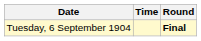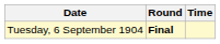 <table class="wikitable">
 <tr>
 <th>Date</th>
+<th>Round</th>
 <th>Time</th>
-<th>Round</th>
 </tr>
 <tr style=background:lemonchiffon>
 <td>Tuesday, 6 September 1904</td>
+<td><strong>Final</strong></td>
 <td></td>
-<td><strong>Final</strong></td>
 </tr>
 </table>
